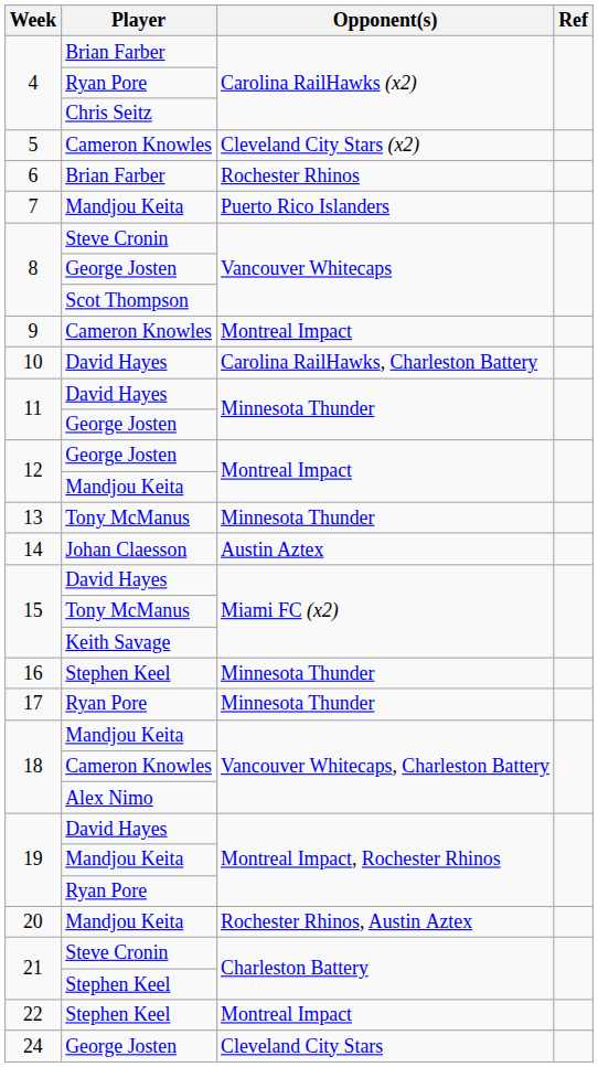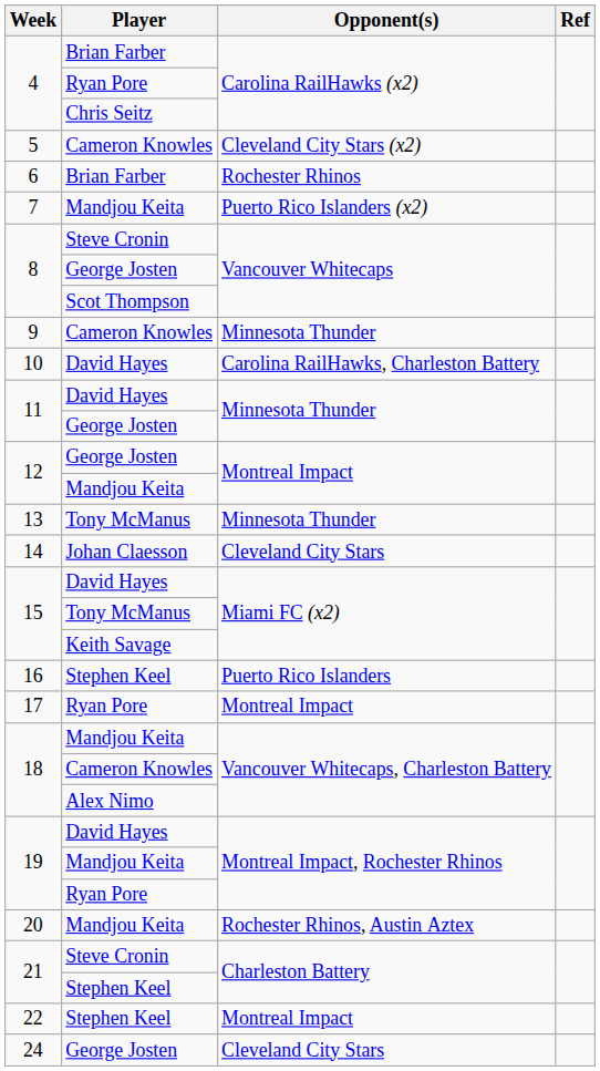 <table class=wikitable>
 <tr>
 <th>Week</th>
 <th>Player</th>
 <th>Opponent(s)</th>
 <th>Ref</th>
 </tr>
 <tr>
 <td rowspan="3" align=center>4</td>
 <td> <a href='#'>Brian Farber</a></td>
 <td rowspan="3"><a href='#'>Carolina RailHawks</a> <em>(x2)</em></td>
 <td rowspan="3"></td>
 </tr>
 <tr>
 <td> <a href='#'>Ryan Pore</a></td>
 </tr>
 <tr>
 <td> <a href='#'>Chris Seitz</a></td>
 </tr>
 <tr>
 <td align=center>5</td>
 <td> <a href='#'>Cameron Knowles</a></td>
 <td><a href='#'>Cleveland City Stars</a> <em>(x2)</em></td>
 <td></td>
 </tr>
 <tr>
 <td align=center>6</td>
 <td> <a href='#'>Brian Farber</a></td>
 <td><a href='#'>Rochester Rhinos</a></td>
 <td></td>
 </tr>
 <tr>
 <td align=center>7</td>
 <td> <a href='#'>Mandjou Keita</a></td>
-<td><a href='#'>Puerto Rico Islanders</a></td>
+<td><a href='#'>Puerto Rico Islanders</a> <em>(x2)</em></td>
 <td></td>
 </tr>
 <tr>
 <td rowspan="3" align=center>8</td>
 <td> <a href='#'>Steve Cronin</a></td>
 <td rowspan="3"><a href='#'>Vancouver Whitecaps</a></td>
 <td rowspan="3"></td>
 </tr>
 <tr>
 <td> <a href='#'>George Josten</a></td>
 </tr>
 <tr>
 <td> <a href='#'>Scot Thompson</a></td>
 </tr>
 <tr>
 <td align=center>9</td>
 <td> <a href='#'>Cameron Knowles</a></td>
-<td><a href='#'>Montreal Impact</a></td>
+<td><a href='#'>Minnesota Thunder</a></td>
 <td></td>
 </tr>
 <tr>
 <td align=center>10</td>
 <td> <a href='#'>David Hayes</a></td>
 <td><a href='#'>Carolina RailHawks</a>, <a href='#'>Charleston Battery</a></td>
 <td></td>
 </tr>
 <tr>
 <td rowspan="2" align=center>11</td>
 <td> <a href='#'>David Hayes</a></td>
 <td rowspan="2"><a href='#'>Minnesota Thunder</a></td>
 <td rowspan="2"></td>
 </tr>
 <tr>
 <td> <a href='#'>George Josten</a></td>
 </tr>
 <tr>
 <td rowspan="2" align=center>12</td>
 <td> <a href='#'>George Josten</a></td>
 <td rowspan="2"><a href='#'>Montreal Impact</a></td>
 <td rowspan="2"></td>
 </tr>
 <tr>
 <td> <a href='#'>Mandjou Keita</a></td>
 </tr>
 <tr>
 <td align=center>13</td>
 <td> <a href='#'>Tony McManus</a></td>
 <td><a href='#'>Minnesota Thunder</a></td>
 <td></td>
 </tr>
 <tr>
 <td align=center>14</td>
 <td> <a href='#'>Johan Claesson</a></td>
-<td><a href='#'>Austin Aztex</a></td>
+<td><a href='#'>Cleveland City Stars</a></td>
 <td></td>
 </tr>
 <tr>
 <td rowspan="3" align=center>15</td>
 <td> <a href='#'>David Hayes</a></td>
 <td rowspan="3"><a href='#'>Miami FC</a> <em>(x2)</em></td>
 <td rowspan="3"></td>
 </tr>
 <tr>
 <td> <a href='#'>Tony McManus</a></td>
 </tr>
 <tr>
 <td> <a href='#'>Keith Savage</a></td>
 </tr>
 <tr>
 <td align=center>16</td>
 <td> <a href='#'>Stephen Keel</a></td>
-<td><a href='#'>Minnesota Thunder</a></td>
+<td><a href='#'>Puerto Rico Islanders</a></td>
 <td></td>
 </tr>
 <tr>
 <td align=center>17</td>
 <td> <a href='#'>Ryan Pore</a></td>
-<td><a href='#'>Minnesota Thunder</a></td>
+<td><a href='#'>Montreal Impact</a></td>
 <td></td>
 </tr>
 <tr>
 <td rowspan="3" align=center>18</td>
 <td> <a href='#'>Mandjou Keita</a></td>
 <td rowspan="3"><a href='#'>Vancouver Whitecaps</a>, <a href='#'>Charleston Battery</a></td>
 <td rowspan="3"></td>
 </tr>
 <tr>
 <td> <a href='#'>Cameron Knowles</a></td>
 </tr>
 <tr>
 <td> <a href='#'>Alex Nimo</a></td>
 </tr>
 <tr>
 <td rowspan="3" align=center>19</td>
 <td> <a href='#'>David Hayes</a></td>
 <td rowspan="3"><a href='#'>Montreal Impact</a>, <a href='#'>Rochester Rhinos</a></td>
 <td rowspan="3"></td>
 </tr>
 <tr>
 <td> <a href='#'>Mandjou Keita</a></td>
 </tr>
 <tr>
 <td> <a href='#'>Ryan Pore</a></td>
 </tr>
 <tr>
 <td align=center>20</td>
 <td> <a href='#'>Mandjou Keita</a></td>
 <td><a href='#'>Rochester Rhinos</a>, <a href='#'>Austin Aztex</a></td>
 <td></td>
 </tr>
 <tr>
 <td rowspan="2" align=center>21</td>
 <td> <a href='#'>Steve Cronin</a></td>
 <td rowspan="2"><a href='#'>Charleston Battery</a></td>
 <td rowspan="2"></td>
 </tr>
 <tr>
 <td> <a href='#'>Stephen Keel</a></td>
 </tr>
 <tr>
 <td align=center>22</td>
 <td> <a href='#'>Stephen Keel</a></td>
 <td><a href='#'>Montreal Impact</a></td>
 <td></td>
 </tr>
 <tr>
 <td align=center>24</td>
 <td> <a href='#'>George Josten</a></td>
 <td><a href='#'>Cleveland City Stars</a></td>
 <td></td>
 </tr>
 </table>
